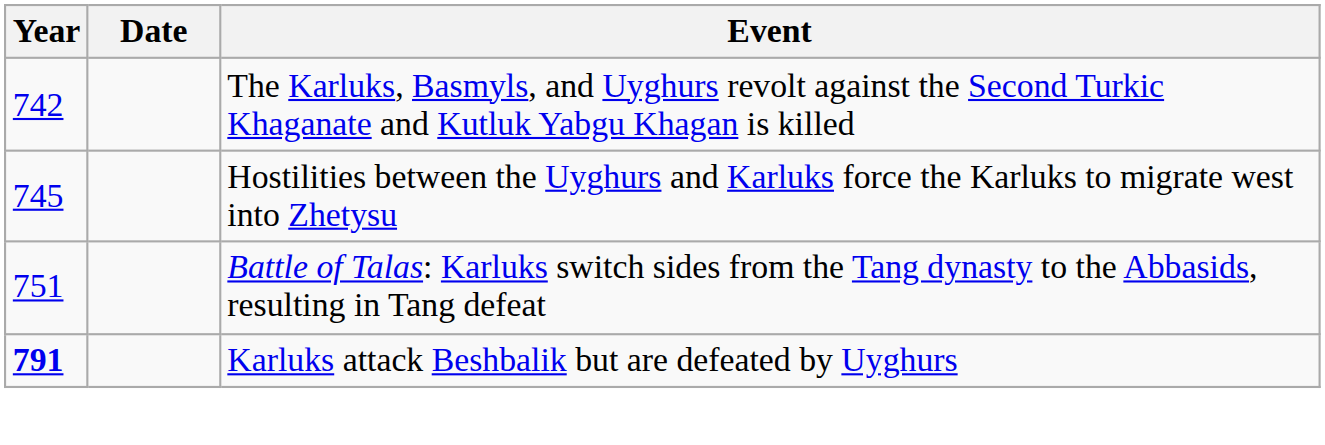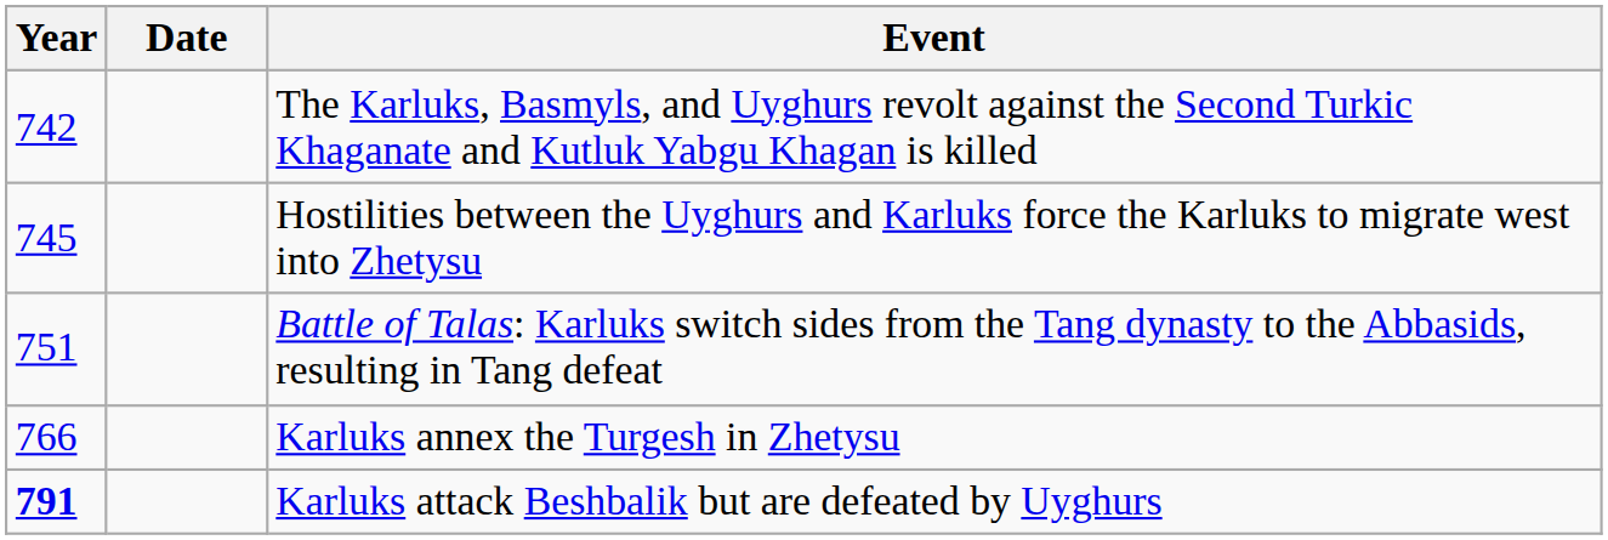 <table class="wikitable" style="width:100%;">
 <tr>
 <th style="width:6%">Year</th>
 <th style="width:10%">Date</th>
 <th>Event</th>
 </tr>
 <tr>
 <td><a href='#'>742</a></td>
 <td></td>
 <td>The <a href='#'>Karluks</a>, <a href='#'>Basmyls</a>, and <a href='#'>Uyghurs</a> revolt against the <a href='#'>Second Turkic Khaganate</a> and <a href='#'>Kutluk Yabgu Khagan</a> is killed</td>
 </tr>
 <tr>
 <td><a href='#'>745</a></td>
 <td></td>
 <td>Hostilities between the <a href='#'>Uyghurs</a> and <a href='#'>Karluks</a> force the Karluks to migrate west into <a href='#'>Zhetysu</a></td>
 </tr>
 <tr>
 <td><a href='#'>751</a></td>
 <td></td>
 <td><em><a href='#'>Battle of Talas</a></em>: <a href='#'>Karluks</a> switch sides from the <a href='#'>Tang dynasty</a> to the <a href='#'>Abbasids</a>, resulting in Tang defeat</td>
 </tr>
 <tr>
+<td><a href='#'>766</a></td>
+<td></td>
+<td><a href='#'>Karluks</a> annex the <a href='#'>Turgesh</a> in <a href='#'>Zhetysu</a></td>
+</tr>
+<tr>
 <td><strong><a href='#'>791</a></strong></td>
 <td></td>
 <td><a href='#'>Karluks</a> attack <a href='#'>Beshbalik</a> but are defeated by <a href='#'>Uyghurs</a></td>
 </tr>
 </table>
